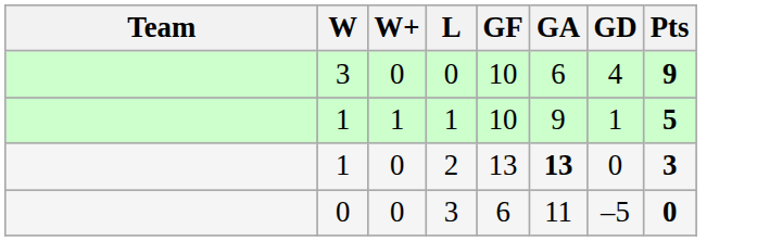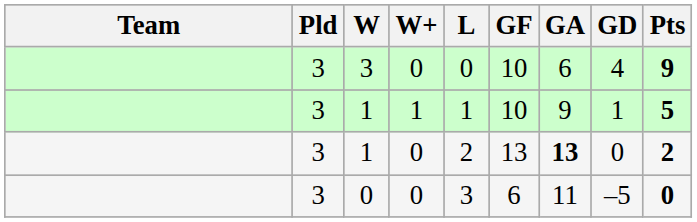 <table class="wikitable" style="text-align: center">
 <tr>
 <th width=165>Team</th>
+<th width=20>Pld</th>
 <th width=20>W</th>
 <th width=20>W+</th>
 <th width=20>L</th>
 <th width=20>GF</th>
 <th width=20>GA</th>
 <th width=20>GD</th>
 <th width=20>Pts</th>
 </tr>
 <tr style="text-align:center; background:#cfc;">
 <td style="text-align:left;"></td>
 <td>3</td>
+<td>3</td>
 <td>0</td>
 <td>0</td>
 <td>10</td>
 <td>6</td>
 <td>4</td>
 <td><strong>9</strong></td>
 </tr>
 <tr style="text-align:center; background:#cfc;">
 <td style="text-align:left;"></td>
+<td>3</td>
 <td>1</td>
 <td>1</td>
 <td>1</td>
 <td>10</td>
 <td>9</td>
 <td>1</td>
 <td><strong>5</strong></td>
 </tr>
 <tr style="text-align:center; background:#f5f5f5;">
 <td style="text-align:left;"></td>
+<td>3</td>
 <td>1</td>
 <td>0</td>
 <td>2</td>
 <td>13</td>
 <td><strong>13</strong></td>
 <td>0</td>
-<td><strong>3</strong></td>
+<td><strong>2</strong></td>
 </tr>
 <tr style="text-align:center; background:#f5f5f5;">
 <td style="text-align:left;"></td>
+<td>3</td>
 <td>0</td>
 <td>0</td>
 <td>3</td>
 <td>6</td>
 <td>11</td>
 <td>–5</td>
 <td><strong>0</strong></td>
 </tr>
 </table>
